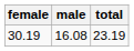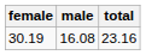 <table class="wikitable" border="1">
 <tr>
 <th>female</th>
 <th>male</th>
 <th>total</th>
 </tr>
 <tr>
 <td>30.19</td>
 <td>16.08</td>
-<td>23.19</td>
+<td>23.16</td>
 </tr>
 </table>
